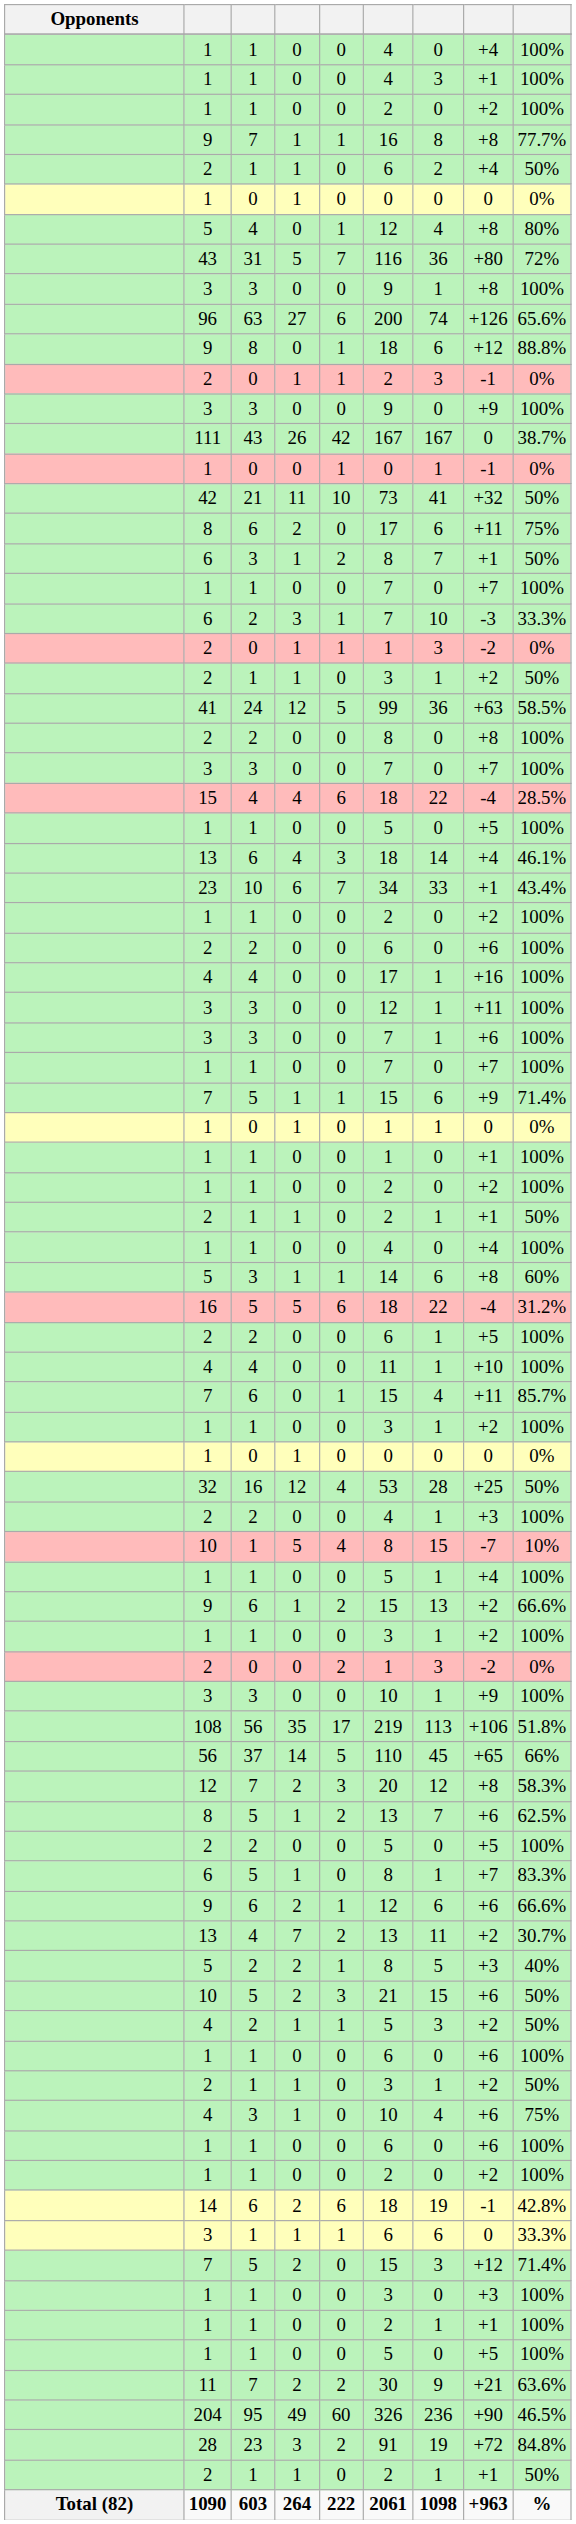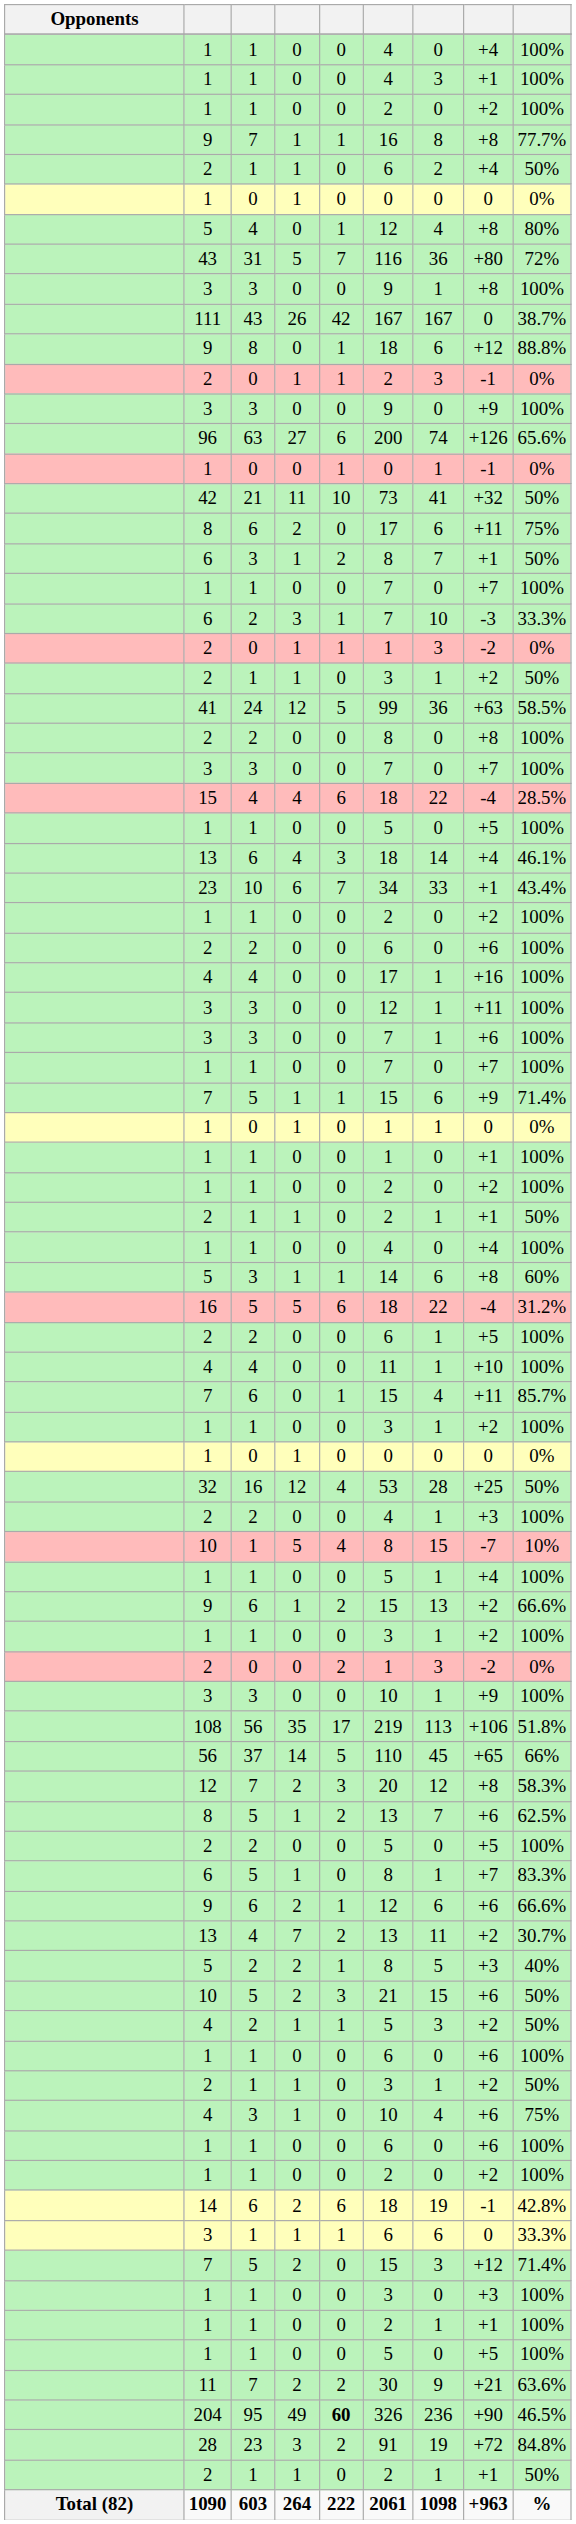 <table class="wikitable sortable collapsible collapsed" style="text-align: center; font-size: 100%;">
 <tr style="color:black;">
 <th style="width:145px;">Opponents</th>
 <th width=30></th>
 <th width=30></th>
 <th width=30></th>
 <th width=30></th>
 <th width=35></th>
 <th width=35></th>
 <th width=35></th>
 <th width=35></th>
 </tr>
 <tr>
 </tr>
 <tr bgcolor="#bbf3bb">
 <td style="text-align:left;"></td>
 <td>1</td>
 <td>1</td>
 <td>0</td>
 <td>0</td>
 <td>4</td>
 <td>0</td>
 <td>+4</td>
 <td>100%</td>
 </tr>
 <tr bgcolor="#bbf3bb">
 <td style="text-align:left;"></td>
 <td>1</td>
 <td>1</td>
 <td>0</td>
 <td>0</td>
 <td>4</td>
 <td>3</td>
 <td>+1</td>
 <td>100%</td>
 </tr>
 <tr bgcolor="#bbf3bb">
 <td style="text-align:left;"></td>
 <td>1</td>
 <td>1</td>
 <td>0</td>
 <td>0</td>
 <td>2</td>
 <td>0</td>
 <td>+2</td>
 <td>100%</td>
 </tr>
 <tr bgcolor="#bbf3bb">
 <td style="text-align:left;"></td>
 <td>9</td>
 <td>7</td>
 <td>1</td>
 <td>1</td>
 <td>16</td>
 <td>8</td>
 <td>+8</td>
 <td>77.7%</td>
 </tr>
 <tr bgcolor="#bbf3bb">
 <td style="text-align:left;"></td>
 <td>2</td>
 <td>1</td>
 <td>1</td>
 <td>0</td>
 <td>6</td>
 <td>2</td>
 <td>+4</td>
 <td>50%</td>
 </tr>
 <tr bgcolor="#ffffbb">
 <td style="text-align:left;"></td>
 <td>1</td>
 <td>0</td>
 <td>1</td>
 <td>0</td>
 <td>0</td>
 <td>0</td>
 <td>0</td>
 <td>0%</td>
 </tr>
 <tr bgcolor="#bbf3bb">
 <td style="text-align:left;"></td>
 <td>5</td>
 <td>4</td>
 <td>0</td>
 <td>1</td>
 <td>12</td>
 <td>4</td>
 <td>+8</td>
 <td>80%</td>
 </tr>
 <tr bgcolor="#bbf3bb">
 <td style="text-align:left;"></td>
 <td>43</td>
 <td>31</td>
 <td>5</td>
 <td>7</td>
 <td>116</td>
 <td>36</td>
 <td>+80</td>
 <td>72%</td>
 </tr>
 <tr bgcolor="#bbf3bb">
 <td style="text-align:left;"></td>
 <td>3</td>
 <td>3</td>
 <td>0</td>
 <td>0</td>
 <td>9</td>
 <td>1</td>
 <td>+8</td>
 <td>100%</td>
 </tr>
 <tr bgcolor="#bbf3bb">
 <td style="text-align:left;"></td>
-<td>96</td>
-<td>63</td>
-<td>27</td>
-<td>6</td>
-<td>200</td>
-<td>74</td>
-<td>+126</td>
-<td>65.6%</td>
+<td>111</td>
+<td>43</td>
+<td>26</td>
+<td>42</td>
+<td>167</td>
+<td>167</td>
+<td>0</td>
+<td>38.7%</td>
 </tr>
 <tr bgcolor="#bbf3bb">
 <td style="text-align:left;"></td>
 <td>9</td>
 <td>8</td>
 <td>0</td>
 <td>1</td>
 <td>18</td>
 <td>6</td>
 <td>+12</td>
 <td>88.8%</td>
 </tr>
 <tr bgcolor="#ffbbbb">
 <td style="text-align:left;"></td>
 <td>2</td>
 <td>0</td>
 <td>1</td>
 <td>1</td>
 <td>2</td>
 <td>3</td>
 <td>-1</td>
 <td>0%</td>
 </tr>
 <tr bgcolor="#bbf3bb">
 <td style="text-align:left;"></td>
 <td>3</td>
 <td>3</td>
 <td>0</td>
 <td>0</td>
 <td>9</td>
 <td>0</td>
 <td>+9</td>
 <td>100%</td>
 </tr>
 <tr bgcolor="#bbf3bb">
 <td style="text-align:left;"></td>
-<td>111</td>
-<td>43</td>
-<td>26</td>
-<td>42</td>
-<td>167</td>
-<td>167</td>
-<td>0</td>
-<td>38.7%</td>
+<td>96</td>
+<td>63</td>
+<td>27</td>
+<td>6</td>
+<td>200</td>
+<td>74</td>
+<td>+126</td>
+<td>65.6%</td>
 </tr>
 <tr bgcolor="#ffbbbb">
 <td style="text-align:left;"></td>
 <td>1</td>
 <td>0</td>
 <td>0</td>
 <td>1</td>
 <td>0</td>
 <td>1</td>
 <td>-1</td>
 <td>0%</td>
 </tr>
 <tr bgcolor="#bbf3bb">
 <td style="text-align:left;"></td>
 <td>42</td>
 <td>21</td>
 <td>11</td>
 <td>10</td>
 <td>73</td>
 <td>41</td>
 <td>+32</td>
 <td>50%</td>
 </tr>
 <tr bgcolor="#bbf3bb">
 <td style="text-align:left;"></td>
 <td>8</td>
 <td>6</td>
 <td>2</td>
 <td>0</td>
 <td>17</td>
 <td>6</td>
 <td>+11</td>
 <td>75%</td>
 </tr>
 <tr bgcolor="#bbf3bb">
 <td style="text-align:left;"></td>
 <td>6</td>
 <td>3</td>
 <td>1</td>
 <td>2</td>
 <td>8</td>
 <td>7</td>
 <td>+1</td>
 <td>50%</td>
 </tr>
 <tr bgcolor="#bbf3bb">
 <td style="text-align:left;"></td>
 <td>1</td>
 <td>1</td>
 <td>0</td>
 <td>0</td>
 <td>7</td>
 <td>0</td>
 <td>+7</td>
 <td>100%</td>
 </tr>
 <tr bgcolor="#bbf3bb">
 <td style="text-align:left;"></td>
 <td>6</td>
 <td>2</td>
 <td>3</td>
 <td>1</td>
 <td>7</td>
 <td>10</td>
 <td>-3</td>
 <td>33.3%</td>
 </tr>
 <tr bgcolor="#ffbbbb">
 <td style="text-align:left;"></td>
 <td>2</td>
 <td>0</td>
 <td>1</td>
 <td>1</td>
 <td>1</td>
 <td>3</td>
 <td>-2</td>
 <td>0%</td>
 </tr>
 <tr bgcolor="#bbf3bb">
 <td style="text-align:left;"><em></em></td>
 <td>2</td>
 <td>1</td>
 <td>1</td>
 <td>0</td>
 <td>3</td>
 <td>1</td>
 <td>+2</td>
 <td>50%</td>
 </tr>
 <tr bgcolor="#bbf3bb">
 <td style="text-align:left;"></td>
 <td>41</td>
 <td>24</td>
 <td>12</td>
 <td>5</td>
 <td>99</td>
 <td>36</td>
 <td>+63</td>
 <td>58.5%</td>
 </tr>
 <tr bgcolor="#bbf3bb">
 <td style="text-align:left;"></td>
 <td>2</td>
 <td>2</td>
 <td>0</td>
 <td>0</td>
 <td>8</td>
 <td>0</td>
 <td>+8</td>
 <td>100%</td>
 </tr>
 <tr bgcolor="#bbf3bb">
 <td style="text-align:left;"></td>
 <td>3</td>
 <td>3</td>
 <td>0</td>
 <td>0</td>
 <td>7</td>
 <td>0</td>
 <td>+7</td>
 <td>100%</td>
 </tr>
 <tr bgcolor="#ffbbbb">
 <td style="text-align:left;"></td>
 <td>15</td>
 <td>4</td>
 <td>4</td>
 <td>6</td>
 <td>18</td>
 <td>22</td>
 <td>-4</td>
 <td>28.5%</td>
 </tr>
 <tr bgcolor="#bbf3bb">
 <td style="text-align:left;"></td>
 <td>1</td>
 <td>1</td>
 <td>0</td>
 <td>0</td>
 <td>5</td>
 <td>0</td>
 <td>+5</td>
 <td>100%</td>
 </tr>
 <tr bgcolor="#bbf3bb">
 <td style="text-align:left;"></td>
 <td>13</td>
 <td>6</td>
 <td>4</td>
 <td>3</td>
 <td>18</td>
 <td>14</td>
 <td>+4</td>
 <td>46.1%</td>
 </tr>
 <tr bgcolor="#bbf3bb">
 <td style="text-align:left;"></td>
 <td>23</td>
 <td>10</td>
 <td>6</td>
 <td>7</td>
 <td>34</td>
 <td>33</td>
 <td>+1</td>
 <td>43.4%</td>
 </tr>
 <tr bgcolor="#bbf3bb">
 <td style="text-align:left;"></td>
 <td>1</td>
 <td>1</td>
 <td>0</td>
 <td>0</td>
 <td>2</td>
 <td>0</td>
 <td>+2</td>
 <td>100%</td>
 </tr>
 <tr bgcolor="#bbf3bb">
 <td style="text-align:left;"></td>
 <td>2</td>
 <td>2</td>
 <td>0</td>
 <td>0</td>
 <td>6</td>
 <td>0</td>
 <td>+6</td>
 <td>100%</td>
 </tr>
 <tr bgcolor="#bbf3bb">
 <td style="text-align:left;"></td>
 <td>4</td>
 <td>4</td>
 <td>0</td>
 <td>0</td>
 <td>17</td>
 <td>1</td>
 <td>+16</td>
 <td>100%</td>
 </tr>
 <tr bgcolor="#bbf3bb">
 <td style="text-align:left;"></td>
 <td>3</td>
 <td>3</td>
 <td>0</td>
 <td>0</td>
 <td>12</td>
 <td>1</td>
 <td>+11</td>
 <td>100%</td>
 </tr>
 <tr bgcolor="#bbf3bb">
 <td style="text-align:left;"></td>
 <td>3</td>
 <td>3</td>
 <td>0</td>
 <td>0</td>
 <td>7</td>
 <td>1</td>
 <td>+6</td>
 <td>100%</td>
 </tr>
 <tr bgcolor="#bbf3bb">
 <td style="text-align:left;"></td>
 <td>1</td>
 <td>1</td>
 <td>0</td>
 <td>0</td>
 <td>7</td>
 <td>0</td>
 <td>+7</td>
 <td>100%</td>
 </tr>
 <tr bgcolor="#bbf3bb">
 <td style="text-align:left;"></td>
 <td>7</td>
 <td>5</td>
 <td>1</td>
 <td>1</td>
 <td>15</td>
 <td>6</td>
 <td>+9</td>
 <td>71.4%</td>
 </tr>
 <tr bgcolor="#ffffbb">
 <td style="text-align:left;"></td>
 <td>1</td>
 <td>0</td>
 <td>1</td>
 <td>0</td>
 <td>1</td>
 <td>1</td>
 <td>0</td>
 <td>0%</td>
 </tr>
 <tr bgcolor="#bbf3bb">
 <td style="text-align:left;"></td>
 <td>1</td>
 <td>1</td>
 <td>0</td>
 <td>0</td>
 <td>1</td>
 <td>0</td>
 <td>+1</td>
 <td>100%</td>
 </tr>
 <tr bgcolor="#bbf3bb">
 <td style="text-align:left;"></td>
 <td>1</td>
 <td>1</td>
 <td>0</td>
 <td>0</td>
 <td>2</td>
 <td>0</td>
 <td>+2</td>
 <td>100%</td>
 </tr>
 <tr bgcolor="#bbf3bb">
 <td style="text-align:left;"></td>
 <td>2</td>
 <td>1</td>
 <td>1</td>
 <td>0</td>
 <td>2</td>
 <td>1</td>
 <td>+1</td>
 <td>50%</td>
 </tr>
 <tr bgcolor="#bbf3bb">
 <td style="text-align:left;"></td>
 <td>1</td>
 <td>1</td>
 <td>0</td>
 <td>0</td>
 <td>4</td>
 <td>0</td>
 <td>+4</td>
 <td>100%</td>
 </tr>
 <tr bgcolor="#bbf3bb">
 <td style="text-align:left;"></td>
 <td>5</td>
 <td>3</td>
 <td>1</td>
 <td>1</td>
 <td>14</td>
 <td>6</td>
 <td>+8</td>
 <td>60%</td>
 </tr>
 <tr bgcolor="#ffbbbb">
 <td style="text-align:left;"></td>
 <td>16</td>
 <td>5</td>
 <td>5</td>
 <td>6</td>
 <td>18</td>
 <td>22</td>
 <td>-4</td>
 <td>31.2%</td>
 </tr>
 <tr bgcolor="#bbf3bb">
 <td style="text-align:left;"></td>
 <td>2</td>
 <td>2</td>
 <td>0</td>
 <td>0</td>
 <td>6</td>
 <td>1</td>
 <td>+5</td>
 <td>100%</td>
 </tr>
 <tr bgcolor="#bbf3bb">
 <td style="text-align:left;"></td>
 <td>4</td>
 <td>4</td>
 <td>0</td>
 <td>0</td>
 <td>11</td>
 <td>1</td>
 <td>+10</td>
 <td>100%</td>
 </tr>
 <tr bgcolor="#bbf3bb">
 <td style="text-align:left;"></td>
 <td>7</td>
 <td>6</td>
 <td>0</td>
 <td>1</td>
 <td>15</td>
 <td>4</td>
 <td>+11</td>
 <td>85.7%</td>
 </tr>
 <tr bgcolor="#bbf3bb">
 <td style="text-align:left;"></td>
 <td>1</td>
 <td>1</td>
 <td>0</td>
 <td>0</td>
 <td>3</td>
 <td>1</td>
 <td>+2</td>
 <td>100%</td>
 </tr>
 <tr bgcolor="#ffffbb">
 <td style="text-align:left;"></td>
 <td>1</td>
 <td>0</td>
 <td>1</td>
 <td>0</td>
 <td>0</td>
 <td>0</td>
 <td>0</td>
 <td>0%</td>
 </tr>
 <tr bgcolor="#bbf3bb">
 <td style="text-align:left;"></td>
 <td>32</td>
 <td>16</td>
 <td>12</td>
 <td>4</td>
 <td>53</td>
 <td>28</td>
 <td>+25</td>
 <td>50%</td>
 </tr>
 <tr bgcolor="#bbf3bb">
 <td style="text-align:left;"></td>
 <td>2</td>
 <td>2</td>
 <td>0</td>
 <td>0</td>
 <td>4</td>
 <td>1</td>
 <td>+3</td>
 <td>100%</td>
 </tr>
 <tr bgcolor="#ffbbbb">
 <td style="text-align:left;"></td>
 <td>10</td>
 <td>1</td>
 <td>5</td>
 <td>4</td>
 <td>8</td>
 <td>15</td>
 <td>-7</td>
 <td>10%</td>
 </tr>
 <tr bgcolor="#bbf3bb">
 <td style="text-align:left;"></td>
 <td>1</td>
 <td>1</td>
 <td>0</td>
 <td>0</td>
 <td>5</td>
 <td>1</td>
 <td>+4</td>
 <td>100%</td>
 </tr>
 <tr bgcolor="#bbf3bb">
 <td style="text-align:left;"></td>
 <td>9</td>
 <td>6</td>
 <td>1</td>
 <td>2</td>
 <td>15</td>
 <td>13</td>
 <td>+2</td>
 <td>66.6%</td>
 </tr>
 <tr bgcolor="#bbf3bb">
 <td style="text-align:left;"></td>
 <td>1</td>
 <td>1</td>
 <td>0</td>
 <td>0</td>
 <td>3</td>
 <td>1</td>
 <td>+2</td>
 <td>100%</td>
 </tr>
 <tr bgcolor="#ffbbbb">
 <td style="text-align:left;"></td>
 <td>2</td>
 <td>0</td>
 <td>0</td>
 <td>2</td>
 <td>1</td>
 <td>3</td>
 <td>-2</td>
 <td>0%</td>
 </tr>
 <tr bgcolor="#bbf3bb">
 <td style="text-align:left;"></td>
 <td>3</td>
 <td>3</td>
 <td>0</td>
 <td>0</td>
 <td>10</td>
 <td>1</td>
 <td>+9</td>
 <td>100%</td>
 </tr>
 <tr bgcolor="#bbf3bb">
 <td style="text-align:left;"></td>
 <td>108</td>
 <td>56</td>
 <td>35</td>
 <td>17</td>
 <td>219</td>
 <td>113</td>
 <td>+106</td>
 <td>51.8%</td>
 </tr>
 <tr bgcolor="#bbf3bb">
 <td style="text-align:left;"></td>
 <td>56</td>
 <td>37</td>
 <td>14</td>
 <td>5</td>
 <td>110</td>
 <td>45</td>
 <td>+65</td>
 <td>66%</td>
 </tr>
 <tr bgcolor="#bbf3bb">
 <td style="text-align:left;"></td>
 <td>12</td>
 <td>7</td>
 <td>2</td>
 <td>3</td>
 <td>20</td>
 <td>12</td>
 <td>+8</td>
 <td>58.3%</td>
 </tr>
 <tr bgcolor="#bbf3bb">
 <td style="text-align:left;"></td>
 <td>8</td>
 <td>5</td>
 <td>1</td>
 <td>2</td>
 <td>13</td>
 <td>7</td>
 <td>+6</td>
 <td>62.5%</td>
 </tr>
 <tr bgcolor="#bbf3bb">
 <td style="text-align:left;"></td>
 <td>2</td>
 <td>2</td>
 <td>0</td>
 <td>0</td>
 <td>5</td>
 <td>0</td>
 <td>+5</td>
 <td>100%</td>
 </tr>
 <tr bgcolor="#bbf3bb">
 <td style="text-align:left;"></td>
 <td>6</td>
 <td>5</td>
 <td>1</td>
 <td>0</td>
 <td>8</td>
 <td>1</td>
 <td>+7</td>
 <td>83.3%</td>
 </tr>
 <tr bgcolor="#bbf3bb">
 <td style="text-align:left;"></td>
 <td>9</td>
 <td>6</td>
 <td>2</td>
 <td>1</td>
 <td>12</td>
 <td>6</td>
 <td>+6</td>
 <td>66.6%</td>
 </tr>
 <tr bgcolor="#bbf3bb">
 <td style="text-align:left;"></td>
 <td>13</td>
 <td>4</td>
 <td>7</td>
 <td>2</td>
 <td>13</td>
 <td>11</td>
 <td>+2</td>
 <td>30.7%</td>
 </tr>
 <tr bgcolor="#bbf3bb">
 <td style="text-align:left;"></td>
 <td>5</td>
 <td>2</td>
 <td>2</td>
 <td>1</td>
 <td>8</td>
 <td>5</td>
 <td>+3</td>
 <td>40%</td>
 </tr>
 <tr bgcolor="#bbf3bb">
 <td style="text-align:left;"></td>
 <td>10</td>
 <td>5</td>
 <td>2</td>
 <td>3</td>
 <td>21</td>
 <td>15</td>
 <td>+6</td>
 <td>50%</td>
 </tr>
 <tr bgcolor="#bbf3bb">
 <td style="text-align:left;"></td>
 <td>4</td>
 <td>2</td>
 <td>1</td>
 <td>1</td>
 <td>5</td>
 <td>3</td>
 <td>+2</td>
 <td>50%</td>
 </tr>
 <tr bgcolor="#bbf3bb">
 <td style="text-align:left;"></td>
 <td>1</td>
 <td>1</td>
 <td>0</td>
 <td>0</td>
 <td>6</td>
 <td>0</td>
 <td>+6</td>
 <td>100%</td>
 </tr>
 <tr bgcolor="#bbf3bb">
 <td style="text-align:left;"></td>
 <td>2</td>
 <td>1</td>
 <td>1</td>
 <td>0</td>
 <td>3</td>
 <td>1</td>
 <td>+2</td>
 <td>50%</td>
 </tr>
 <tr bgcolor="#bbf3bb">
 <td style="text-align:left;"></td>
 <td>4</td>
 <td>3</td>
 <td>1</td>
 <td>0</td>
 <td>10</td>
 <td>4</td>
 <td>+6</td>
 <td>75%</td>
 </tr>
 <tr bgcolor="#bbf3bb">
 <td style="text-align:left;"></td>
 <td>1</td>
 <td>1</td>
 <td>0</td>
 <td>0</td>
 <td>6</td>
 <td>0</td>
 <td>+6</td>
 <td>100%</td>
 </tr>
 <tr bgcolor="#bbf3bb">
 <td style="text-align:left;"></td>
 <td>1</td>
 <td>1</td>
 <td>0</td>
 <td>0</td>
 <td>2</td>
 <td>0</td>
 <td>+2</td>
 <td>100%</td>
 </tr>
 <tr bgcolor="#ffffbb">
 <td style="text-align:left;"></td>
 <td>14</td>
 <td>6</td>
 <td>2</td>
 <td>6</td>
 <td>18</td>
 <td>19</td>
 <td>-1</td>
 <td>42.8%</td>
 </tr>
 <tr bgcolor="#ffffbb">
 <td style="text-align:left;"></td>
 <td>3</td>
 <td>1</td>
 <td>1</td>
 <td>1</td>
 <td>6</td>
 <td>6</td>
 <td>0</td>
 <td>33.3%</td>
 </tr>
 <tr bgcolor="#bbf3bb">
 <td style="text-align:left;"></td>
 <td>7</td>
 <td>5</td>
 <td>2</td>
 <td>0</td>
 <td>15</td>
 <td>3</td>
 <td>+12</td>
 <td>71.4%</td>
 </tr>
 <tr bgcolor="#bbf3bb">
 <td style="text-align:left;"></td>
 <td>1</td>
 <td>1</td>
 <td>0</td>
 <td>0</td>
 <td>3</td>
 <td>0</td>
 <td>+3</td>
 <td>100%</td>
 </tr>
 <tr bgcolor="#bbf3bb">
 <td style="text-align:left;"></td>
 <td>1</td>
 <td>1</td>
 <td>0</td>
 <td>0</td>
 <td>2</td>
 <td>1</td>
 <td>+1</td>
 <td>100%</td>
 </tr>
 <tr bgcolor="#bbf3bb">
 <td style="text-align:left;"></td>
 <td>1</td>
 <td>1</td>
 <td>0</td>
 <td>0</td>
 <td>5</td>
 <td>0</td>
 <td>+5</td>
 <td>100%</td>
 </tr>
 <tr bgcolor="#bbf3bb">
 <td style="text-align:left;"></td>
 <td>11</td>
 <td>7</td>
 <td>2</td>
 <td>2</td>
 <td>30</td>
 <td>9</td>
 <td>+21</td>
 <td>63.6%</td>
 </tr>
 <tr bgcolor="#bbf3bb">
 <td style="text-align:left;"></td>
 <td>204</td>
 <td>95</td>
 <td>49</td>
-<td>60</td>
+<td><strong>60</strong></td>
 <td>326</td>
 <td>236</td>
 <td>+90</td>
 <td>46.5%</td>
 </tr>
 <tr bgcolor="#bbf3bb">
 <td style="text-align:left;"></td>
 <td>28</td>
 <td>23</td>
 <td>3</td>
 <td>2</td>
 <td>91</td>
 <td>19</td>
 <td>+72</td>
 <td>84.8%</td>
 </tr>
 <tr bgcolor="#bbf3bb">
 <td style="text-align:left;"></td>
 <td>2</td>
 <td>1</td>
 <td>1</td>
 <td>0</td>
 <td>2</td>
 <td>1</td>
 <td>+1</td>
 <td>50%</td>
 </tr>
 <tr class="sortbottom">
 <th>Total (82)</th>
 <td><strong>1090</strong></td>
 <td><strong>603</strong></td>
 <td><strong>264</strong></td>
 <td><strong>222</strong></td>
 <td><strong>2061</strong></td>
 <td><strong>1098</strong></td>
 <td><strong>+963</strong></td>
 <td><strong>%</strong></td>
 </tr>
 </table>
